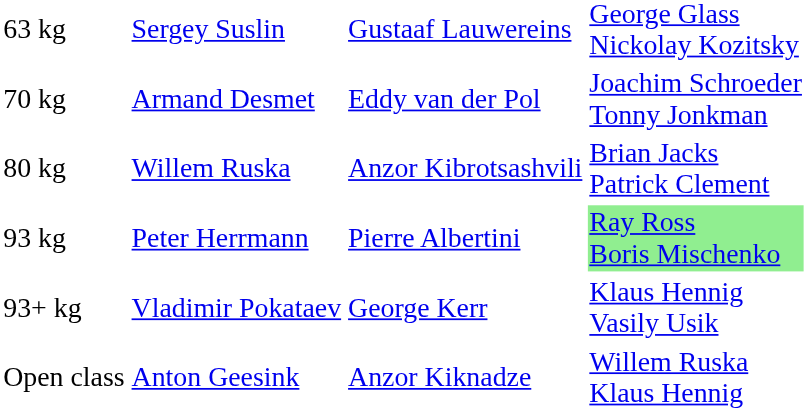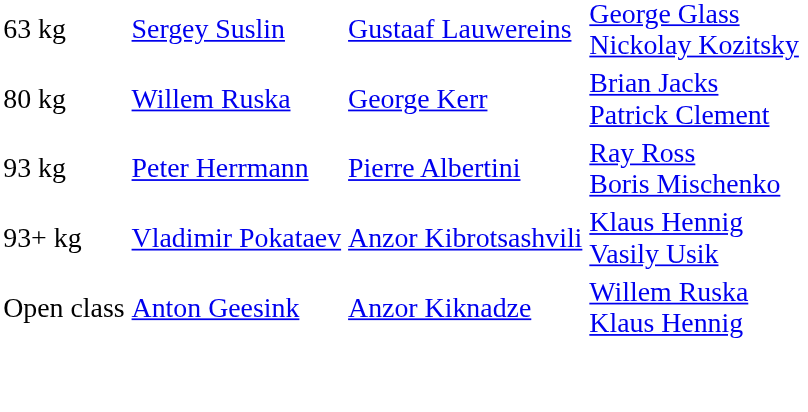 <table>
 <tr>
 <td>63 kg</td>
 <td><a href='#'>Sergey Suslin</a></td>
 <td><a href='#'>Gustaaf Lauwereins</a></td>
 <td><a href='#'>George Glass</a><br><a href='#'>Nickolay Kozitsky</a></td>
 </tr>
 <tr>
-<td>70 kg</td>
-<td><a href='#'>Armand Desmet</a></td>
-<td><a href='#'>Eddy van der Pol</a></td>
-<td><a href='#'>Joachim Schroeder</a><br><a href='#'>Tonny Jonkman</a></td>
-</tr>
-<tr>
 <td>80 kg</td>
 <td><a href='#'>Willem Ruska</a></td>
-<td><a href='#'>Anzor Kibrotsashvili</a></td>
+<td><a href='#'>George Kerr</a></td>
 <td><a href='#'>Brian Jacks</a><br><a href='#'>Patrick Clement</a></td>
 </tr>
 <tr>
 <td>93 kg</td>
 <td><a href='#'>Peter Herrmann</a></td>
 <td><a href='#'>Pierre Albertini</a></td>
-<td style="background: lightgreen;"><a href='#'>Ray Ross</a><br><a href='#'>Boris Mischenko</a></td>
+<td><a href='#'>Ray Ross</a><br><a href='#'>Boris Mischenko</a></td>
 </tr>
 <tr>
 <td>93+ kg</td>
 <td><a href='#'>Vladimir Pokataev</a></td>
-<td><a href='#'>George Kerr</a></td>
+<td><a href='#'>Anzor Kibrotsashvili</a></td>
 <td><a href='#'>Klaus Hennig</a><br><a href='#'>Vasily Usik</a></td>
 </tr>
 <tr>
 <td>Open class</td>
 <td><a href='#'>Anton Geesink</a></td>
 <td><a href='#'>Anzor Kiknadze</a></td>
 <td><a href='#'>Willem Ruska</a><br><a href='#'>Klaus Hennig</a></td>
 </tr>
 </table>
